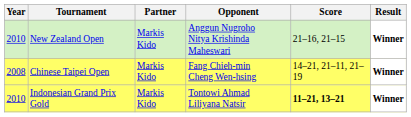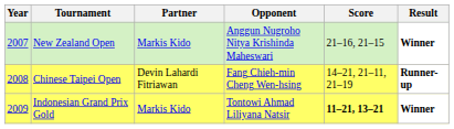 <table class="sortable wikitable" style="font-size: 90%;">
 <tr>
 <th>Year</th>
 <th>Tournament</th>
 <th>Partner</th>
 <th>Opponent</th>
 <th>Score</th>
 <th>Result</th>
 </tr>
 <tr style="background:#D4F1C5">
-<td align="center"><a href='#'>2010</a></td>
+<td align="center"><a href='#'>2007</a></td>
 <td align="left"><a href='#'>New Zealand Open</a></td>
 <td align="left"> <a href='#'>Markis Kido</a></td>
 <td align="left"> <a href='#'>Anggun Nugroho</a> <br>  <a href='#'>Nitya Krishinda Maheswari</a></td>
 <td align="left">21–16, 21–15</td>
 <td style="text-align:left; background:white"> <strong>Winner</strong></td>
 </tr>
 <tr style="background:#FFFF67">
 <td align="center"><a href='#'>2008</a></td>
 <td align="left"><a href='#'>Chinese Taipei Open</a></td>
-<td align="left"> <a href='#'>Markis Kido</a></td>
+<td align="left"> Devin Lahardi Fitriawan</td>
 <td align="left"> <a href='#'>Fang Chieh-min</a> <br>  <a href='#'>Cheng Wen-hsing</a></td>
 <td align="left">14–21, 21–11, 21–19</td>
-<td style="text-align:left; background:white"> <strong>Winner</strong></td>
+<td style="text-align:left; background:white"> <strong>Runner-up</strong></td>
 </tr>
 <tr style="background:#FFFF67">
-<td align="center"><a href='#'>2010</a></td>
+<td align="center"><a href='#'>2009</a></td>
 <td align="left"><a href='#'>Indonesian Grand Prix Gold</a></td>
 <td align="left"> <a href='#'>Markis Kido</a></td>
 <td align="left"> <a href='#'>Tontowi Ahmad</a> <br>  <a href='#'>Liliyana Natsir</a></td>
 <td align="left"><strong>11–21, 13–21</strong></td>
 <td style="text-align:left; background:white"> <strong>Winner</strong></td>
 </tr>
 </table>
